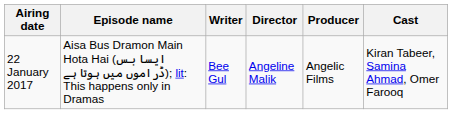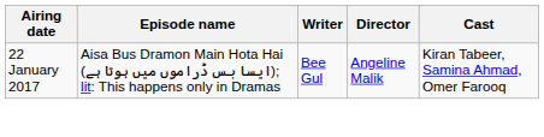 <table class="wikitable plainrowheaders">
 <tr>
 <th>Airing date</th>
 <th>Episode name</th>
 <th>Writer</th>
 <th>Director</th>
-<th>Producer</th>
 <th>Cast</th>
 </tr>
 <tr>
 <td>22 January 2017</td>
 <td>Aisa Bus Dramon Main Hota Hai (ایسا بس ڈراموں میں ہوتا ہے); <a href='#'>lit</a>: This happens only in Dramas</td>
 <td><a href='#'>Bee Gul</a></td>
 <td><a href='#'>Angeline Malik</a></td>
-<td>Angelic Films</td>
 <td>Kiran Tabeer, <a href='#'>Samina Ahmad</a>, Omer Farooq</td>
 </tr>
 </table>
